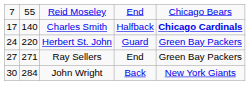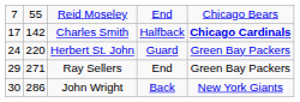 <table class="wikitable" style="text-align:center">
 <tr>
 <td>7</td>
 <td>55</td>
 <td><a href='#'>Reid Moseley</a></td>
 <td><a href='#'>End</a></td>
 <td><a href='#'>Chicago Bears</a></td>
 </tr>
 <tr>
 <td>17</td>
-<td>140</td>
+<td>142</td>
 <td><a href='#'>Charles Smith</a></td>
 <td><a href='#'>Halfback</a></td>
 <td><strong><a href='#'>Chicago Cardinals</a></strong></td>
 </tr>
 <tr>
 <td>24</td>
 <td>220</td>
 <td><a href='#'>Herbert St. John</a></td>
 <td><a href='#'>Guard</a></td>
 <td><a href='#'>Green Bay Packers</a></td>
 </tr>
 <tr>
-<td>27</td>
+<td>29</td>
 <td>271</td>
 <td>Ray Sellers</td>
 <td>End</td>
 <td>Green Bay Packers</td>
 </tr>
 <tr>
 <td>30</td>
-<td>284</td>
+<td>286</td>
 <td>John Wright</td>
 <td><a href='#'>Back</a></td>
 <td><a href='#'>New York Giants</a></td>
 </tr>
 </table>
